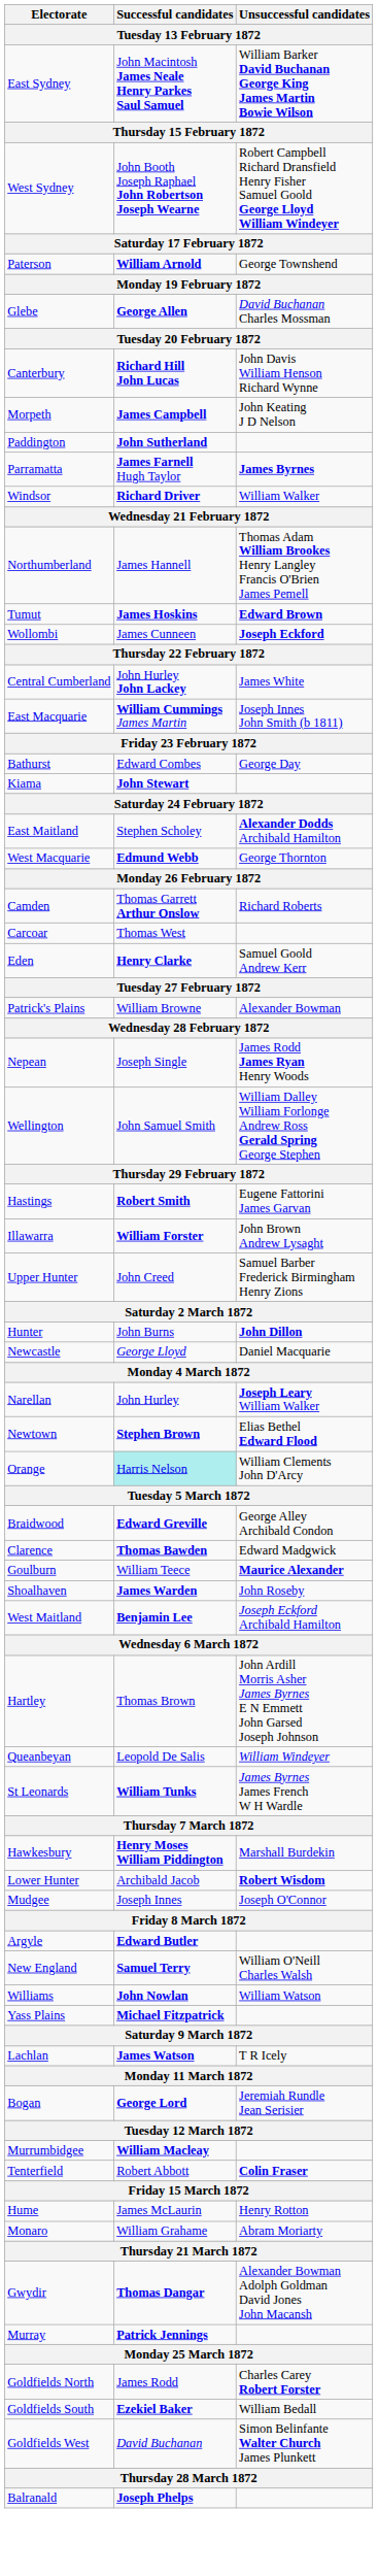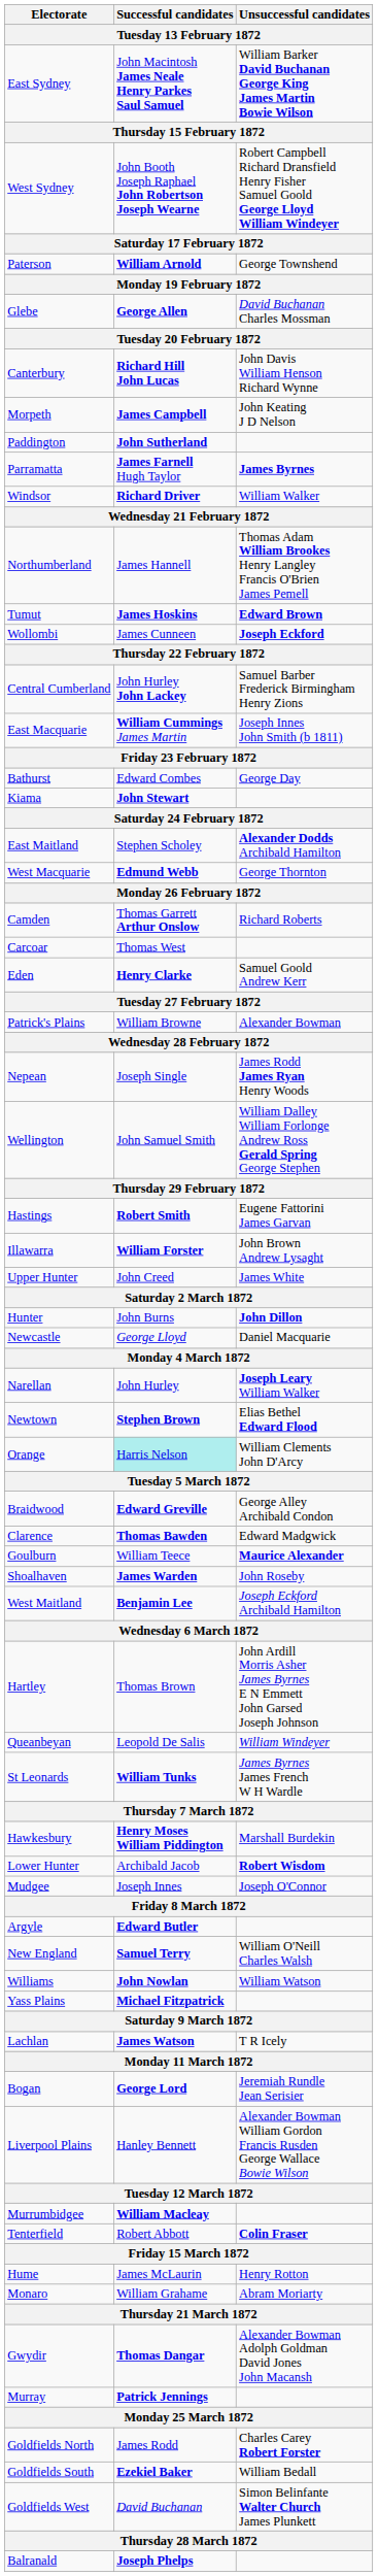 <table class="wikitable">
 <tr>
 <th>Electorate</th>
 <th>Successful candidates</th>
 <th>Unsuccessful candidates</th>
 </tr>
 <tr bgcolor="#cccccc">
 <th colspan=3>Tuesday 13 February 1872</th>
 </tr>
 <tr>
 <td><a href='#'>East Sydney</a></td>
 <td><a href='#'>John Macintosh</a> <br> <strong><a href='#'>James Neale</a></strong> <br> <strong><a href='#'>Henry Parkes</a></strong> <br> <strong><a href='#'>Saul Samuel</a></strong></td>
 <td>William Barker <br> <strong><a href='#'>David Buchanan</a></strong> <br> <strong><a href='#'>George King</a></strong> <br> <strong><a href='#'>James Martin</a></strong> <br> <strong><a href='#'>Bowie Wilson</a></strong></td>
 </tr>
 <tr bgcolor="#cccccc">
 <th colspan=3>Thursday 15 February 1872</th>
 </tr>
 <tr>
 <td><a href='#'>West Sydney</a></td>
 <td><a href='#'>John Booth</a> <br> <a href='#'>Joseph Raphael</a> <br> <strong><a href='#'>John Robertson</a></strong> <br> <strong><a href='#'>Joseph Wearne</a></strong></td>
 <td>Robert Campbell <br> Richard Dransfield <br> Henry Fisher <br> Samuel Goold <br> <strong><a href='#'>George Lloyd</a></strong> <br> <strong><a href='#'>William Windeyer</a></strong></td>
 </tr>
 <tr bgcolor="#cccccc">
 <th colspan=3>Saturday 17 February 1872</th>
 </tr>
 <tr>
 <td><a href='#'>Paterson</a></td>
 <td><strong><a href='#'>William Arnold</a></strong></td>
 <td>George Townshend</td>
 </tr>
 <tr bgcolor="#cccccc">
 <th colspan=3>Monday 19 February 1872</th>
 </tr>
 <tr>
 <td><a href='#'>Glebe</a></td>
 <td><strong><a href='#'>George Allen</a></strong></td>
 <td><em><a href='#'>David Buchanan</a></em> <br> Charles Mossman</td>
 </tr>
 <tr bgcolor="#cccccc">
 <th colspan=3>Tuesday 20 February 1872</th>
 </tr>
 <tr>
 <td><a href='#'>Canterbury</a></td>
 <td><strong><a href='#'>Richard Hill</a></strong> <br> <strong><a href='#'>John Lucas</a></strong></td>
 <td>John Davis <br> <a href='#'>William Henson</a> <br> Richard Wynne</td>
 </tr>
 <tr>
 <td><a href='#'>Morpeth</a></td>
 <td><strong><a href='#'>James Campbell</a></strong></td>
 <td>John Keating <br> J D Nelson</td>
 </tr>
 <tr>
 <td><a href='#'>Paddington</a></td>
 <td><strong><a href='#'>John Sutherland</a></strong></td>
 <td></td>
 </tr>
 <tr>
 <td><a href='#'>Parramatta</a></td>
 <td><strong><a href='#'>James Farnell</a></strong> <br> <a href='#'>Hugh Taylor</a></td>
 <td><strong><a href='#'>James Byrnes</a></strong></td>
 </tr>
 <tr>
 <td><a href='#'>Windsor</a></td>
 <td><strong><a href='#'>Richard Driver</a></strong></td>
 <td><a href='#'>William Walker</a></td>
 </tr>
 <tr bgcolor="#cccccc">
 <th colspan=3>Wednesday 21 February 1872</th>
 </tr>
 <tr>
 <td><a href='#'>Northumberland</a></td>
 <td><a href='#'>James Hannell</a></td>
 <td>Thomas Adam <br> <strong><a href='#'>William Brookes</a></strong> <br> Henry Langley <br> Francis O'Brien <br> <a href='#'>James Pemell</a></td>
 </tr>
 <tr>
 <td><a href='#'>Tumut</a></td>
 <td><strong><a href='#'>James Hoskins</a></strong></td>
 <td><strong><a href='#'>Edward Brown</a></strong></td>
 </tr>
 <tr>
 <td><a href='#'>Wollombi</a></td>
 <td><a href='#'>James Cunneen</a></td>
 <td><strong><a href='#'>Joseph Eckford</a></strong></td>
 </tr>
 <tr bgcolor="#cccccc">
 <th colspan=3>Thursday 22 February 1872</th>
 </tr>
 <tr>
 <td><a href='#'>Central Cumberland</a></td>
 <td><a href='#'>John Hurley</a> <br> <strong><a href='#'>John Lackey</a></strong></td>
-<td><a href='#'>James White</a></td>
+<td>Samuel Barber <br> Frederick Birmingham <br> Henry Zions</td>
 </tr>
 <tr>
 <td><a href='#'>East Macquarie</a></td>
 <td><strong><a href='#'>William Cummings</a></strong> <br> <em><a href='#'>James Martin</a></em></td>
 <td><a href='#'>Joseph Innes</a> <br> <a href='#'>John Smith (b 1811)</a></td>
 </tr>
 <tr bgcolor="#cccccc">
 <th colspan=3>Friday 23 February 1872</th>
 </tr>
 <tr>
 <td><a href='#'>Bathurst</a></td>
 <td><a href='#'>Edward Combes</a></td>
 <td><a href='#'>George Day</a></td>
 </tr>
 <tr>
 <td><a href='#'>Kiama</a></td>
 <td><strong><a href='#'>John Stewart</a></strong></td>
 <td></td>
 </tr>
 <tr bgcolor="#cccccc">
 <th colspan=3>Saturday 24 February 1872</th>
 </tr>
 <tr>
 <td><a href='#'>East Maitland</a></td>
 <td><a href='#'>Stephen Scholey</a></td>
 <td><strong><a href='#'>Alexander Dodds</a></strong> <br> <a href='#'>Archibald Hamilton</a></td>
 </tr>
 <tr>
 <td><a href='#'>West Macquarie</a></td>
 <td><strong><a href='#'>Edmund Webb</a></strong></td>
 <td><a href='#'>George Thornton</a></td>
 </tr>
 <tr bgcolor="#cccccc">
 <th colspan=3>Monday 26 February 1872</th>
 </tr>
 <tr>
 <td><a href='#'>Camden</a></td>
 <td><a href='#'>Thomas Garrett</a> <br> <strong><a href='#'>Arthur Onslow</a></strong></td>
 <td><a href='#'>Richard Roberts</a></td>
 </tr>
 <tr>
 <td><a href='#'>Carcoar</a></td>
 <td><a href='#'>Thomas West</a></td>
 <td></td>
 </tr>
 <tr>
 <td><a href='#'>Eden</a></td>
 <td><strong><a href='#'>Henry Clarke</a></strong></td>
 <td>Samuel Goold <br> <a href='#'>Andrew Kerr</a></td>
 </tr>
 <tr bgcolor="#cccccc">
 <th colspan=3>Tuesday 27 February 1872</th>
 </tr>
 <tr>
 <td><a href='#'>Patrick's Plains</a></td>
 <td><a href='#'>William Browne</a></td>
 <td><a href='#'>Alexander Bowman</a></td>
 </tr>
 <tr bgcolor="#cccccc">
 <th colspan=3>Wednesday 28 February 1872</th>
 </tr>
 <tr>
 <td><a href='#'>Nepean</a></td>
 <td><a href='#'>Joseph Single</a></td>
 <td><a href='#'>James Rodd</a> <br> <strong><a href='#'>James Ryan</a></strong> <br> Henry Woods</td>
 </tr>
 <tr>
 <td><a href='#'>Wellington</a></td>
 <td><a href='#'>John Samuel Smith</a></td>
 <td><a href='#'>William Dalley</a> <br> <a href='#'>William Forlonge</a> <br> <a href='#'>Andrew Ross</a> <br> <strong><a href='#'>Gerald Spring</a></strong> <br> <a href='#'>George Stephen</a></td>
 </tr>
 <tr bgcolor="#cccccc">
 <th colspan=3>Thursday 29 February 1872</th>
 </tr>
 <tr>
 <td><a href='#'>Hastings</a></td>
 <td><strong><a href='#'>Robert Smith</a></strong></td>
 <td>Eugene Fattorini <br> <a href='#'>James Garvan</a></td>
 </tr>
 <tr>
 <td><a href='#'>Illawarra</a></td>
 <td><strong><a href='#'>William Forster</a></strong></td>
 <td>John Brown <br> <a href='#'>Andrew Lysaght</a></td>
 </tr>
 <tr>
 <td><a href='#'>Upper Hunter</a></td>
 <td><a href='#'>John Creed</a></td>
-<td>Samuel Barber <br> Frederick Birmingham <br> Henry Zions</td>
+<td><a href='#'>James White</a></td>
 </tr>
 <tr bgcolor="#cccccc">
 <th colspan=3>Saturday 2 March 1872</th>
 </tr>
 <tr>
 <td><a href='#'>Hunter</a></td>
 <td><a href='#'>John Burns</a></td>
 <td><strong><a href='#'>John Dillon</a></strong></td>
 </tr>
 <tr>
 <td><a href='#'>Newcastle</a></td>
 <td><em><a href='#'>George Lloyd</a></em></td>
 <td>Daniel Macquarie</td>
 </tr>
 <tr bgcolor="#cccccc">
 <th colspan=3>Monday 4 March 1872</th>
 </tr>
 <tr>
 <td><a href='#'>Narellan</a></td>
 <td><a href='#'>John Hurley</a></td>
 <td><strong><a href='#'>Joseph Leary</a></strong> <br> <a href='#'>William Walker</a></td>
 </tr>
 <tr>
 <td><a href='#'>Newtown</a></td>
 <td><strong><a href='#'>Stephen Brown</a></strong></td>
 <td>Elias Bethel <br> <strong><a href='#'>Edward Flood</a></strong></td>
 </tr>
 <tr>
 <td><a href='#'>Orange</a></td>
 <td style="background: paleturquoise;"><a href='#'>Harris Nelson</a></td>
 <td>William Clements <br> John D'Arcy</td>
 </tr>
 <tr bgcolor="#cccccc">
 <th colspan=3>Tuesday 5 March 1872</th>
 </tr>
 <tr>
 <td><a href='#'>Braidwood</a></td>
 <td><strong><a href='#'>Edward Greville</a></strong></td>
 <td>George Alley <br> Archibald Condon</td>
 </tr>
 <tr>
 <td><a href='#'>Clarence</a></td>
 <td><strong><a href='#'>Thomas Bawden</a></strong></td>
 <td>Edward Madgwick</td>
 </tr>
 <tr>
 <td><a href='#'>Goulburn</a></td>
 <td><a href='#'>William Teece</a></td>
 <td><strong><a href='#'>Maurice Alexander</a></strong></td>
 </tr>
 <tr>
 <td><a href='#'>Shoalhaven</a></td>
 <td><strong><a href='#'>James Warden</a></strong></td>
 <td><a href='#'>John Roseby</a></td>
 </tr>
 <tr>
 <td><a href='#'>West Maitland</a></td>
 <td><strong><a href='#'>Benjamin Lee</a></strong></td>
 <td><em><a href='#'>Joseph Eckford</a></em> <br> <a href='#'>Archibald Hamilton</a></td>
 </tr>
 <tr bgcolor="#cccccc">
 <th colspan=3>Wednesday 6 March 1872</th>
 </tr>
 <tr>
 <td><a href='#'>Hartley</a></td>
 <td><a href='#'>Thomas Brown</a></td>
 <td>John Ardill <br> <a href='#'>Morris Asher</a> <br> <em><a href='#'>James Byrnes</a></em> <br> E N Emmett <br> John Garsed <br> Joseph Johnson</td>
 </tr>
 <tr>
 <td><a href='#'>Queanbeyan</a></td>
 <td><a href='#'>Leopold De Salis</a></td>
 <td><em><a href='#'>William Windeyer</a></em></td>
 </tr>
 <tr>
 <td><a href='#'>St Leonards</a></td>
 <td><strong><a href='#'>William Tunks</a></strong></td>
 <td><em><a href='#'>James Byrnes</a></em> <br> James French <br> W H Wardle</td>
 </tr>
 <tr bgcolor="#cccccc">
 <th colspan=3>Thursday 7 March 1872</th>
 </tr>
 <tr>
 <td><a href='#'>Hawkesbury</a></td>
 <td><strong><a href='#'>Henry Moses</a></strong> <br> <strong><a href='#'>William Piddington</a></strong></td>
 <td><a href='#'>Marshall Burdekin</a></td>
 </tr>
 <tr>
 <td><a href='#'>Lower Hunter</a></td>
 <td><a href='#'>Archibald Jacob</a></td>
 <td><strong><a href='#'>Robert Wisdom</a></strong></td>
 </tr>
 <tr>
 <td><a href='#'>Mudgee</a></td>
 <td><a href='#'>Joseph Innes</a></td>
 <td><a href='#'>Joseph O'Connor</a></td>
 </tr>
 <tr bgcolor="#cccccc">
 <th colspan=3>Friday 8 March 1872</th>
 </tr>
 <tr>
 <td><a href='#'>Argyle</a></td>
 <td><strong><a href='#'>Edward Butler</a></strong></td>
 <td></td>
 </tr>
 <tr>
 <td><a href='#'>New England</a></td>
 <td><strong><a href='#'>Samuel Terry</a></strong></td>
 <td>William O'Neill <br> <a href='#'>Charles Walsh</a></td>
 </tr>
 <tr>
 <td><a href='#'>Williams</a></td>
 <td><strong><a href='#'>John Nowlan</a></strong></td>
 <td><a href='#'>William Watson</a></td>
 </tr>
 <tr>
 <td><a href='#'>Yass Plains</a></td>
 <td><strong><a href='#'>Michael Fitzpatrick</a></strong></td>
 <td></td>
 </tr>
 <tr bgcolor="#cccccc">
 <th colspan=3>Saturday 9 March 1872</th>
 </tr>
 <tr>
 <td><a href='#'>Lachlan</a></td>
 <td><strong><a href='#'>James Watson</a></strong></td>
 <td>T R Icely</td>
 </tr>
 <tr bgcolor="#cccccc">
 <th colspan=3>Monday 11 March 1872</th>
 </tr>
 <tr>
 <td><a href='#'>Bogan</a></td>
 <td><strong><a href='#'>George Lord</a></strong></td>
 <td><a href='#'>Jeremiah Rundle</a> <br> <a href='#'>Jean Serisier</a></td>
 </tr>
+<tr>
+<td><a href='#'>Liverpool Plains</a></td>
+<td><a href='#'>Hanley Bennett</a></td>
+<td><a href='#'>Alexander Bowman</a> <br> William Gordon <br> <a href='#'>Francis Rusden</a> <br> George Wallace <br> <em><a href='#'>Bowie Wilson</a></em></td>
+</tr>
 <tr bgcolor="#cccccc">
 <th colspan=3>Tuesday 12 March 1872</th>
 </tr>
 <tr>
 <td><a href='#'>Murrumbidgee</a></td>
 <td><strong><a href='#'>William Macleay</a></strong></td>
 <td></td>
 </tr>
 <tr>
 <td><a href='#'>Tenterfield</a></td>
 <td><a href='#'>Robert Abbott</a></td>
 <td><strong><a href='#'>Colin Fraser</a></strong></td>
 </tr>
 <tr bgcolor="#cccccc">
 <th colspan=3>Friday 15 March 1872</th>
 </tr>
 <tr>
 <td><a href='#'>Hume</a></td>
 <td><a href='#'>James McLaurin</a></td>
 <td><a href='#'>Henry Rotton</a></td>
 </tr>
 <tr>
 <td><a href='#'>Monaro</a></td>
 <td><a href='#'>William Grahame</a></td>
 <td><a href='#'>Abram Moriarty</a></td>
 </tr>
 <tr bgcolor="#cccccc">
 <th colspan=3>Thursday 21 March 1872</th>
 </tr>
 <tr>
 <td><a href='#'>Gwydir</a></td>
 <td><strong><a href='#'>Thomas Dangar</a></strong></td>
 <td><a href='#'>Alexander Bowman</a> <br> Adolph Goldman <br> David Jones <br> <a href='#'>John Macansh</a></td>
 </tr>
 <tr>
 <td><a href='#'>Murray</a></td>
 <td><strong><a href='#'>Patrick Jennings</a></strong></td>
 <td></td>
 </tr>
 <tr bgcolor="#cccccc">
 <th colspan=3>Monday 25 March 1872</th>
 </tr>
 <tr>
 <td><a href='#'>Goldfields North</a></td>
 <td><a href='#'>James Rodd</a></td>
 <td>Charles Carey <br> <strong><a href='#'>Robert Forster</a></strong></td>
 </tr>
 <tr>
 <td><a href='#'>Goldfields South</a></td>
 <td><strong><a href='#'>Ezekiel Baker</a></strong></td>
 <td>William Bedall</td>
 </tr>
 <tr>
 <td><a href='#'>Goldfields West</a></td>
 <td><em><a href='#'>David Buchanan</a></em></td>
 <td>Simon Belinfante <br> <strong><a href='#'>Walter Church</a></strong> <br> James Plunkett</td>
 </tr>
 <tr bgcolor="#cccccc">
 <th colspan=3>Thursday 28 March 1872</th>
 </tr>
 <tr>
 <td><a href='#'>Balranald</a></td>
 <td><strong><a href='#'>Joseph Phelps</a></strong></td>
 <td></td>
 </tr>
 </table>
